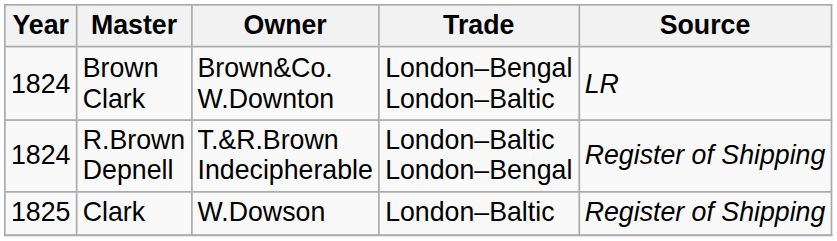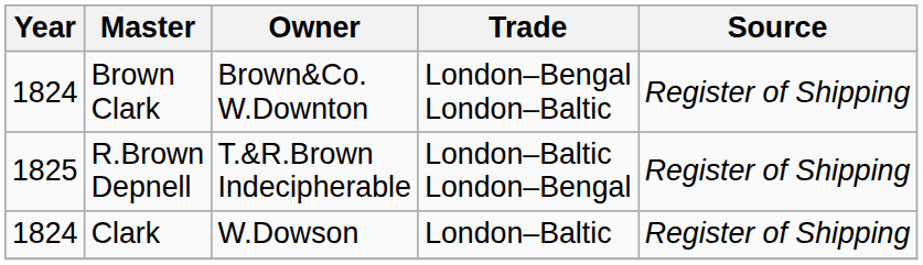 <table class=" wikitable">
 <tr>
 <th>Year</th>
 <th>Master</th>
 <th>Owner</th>
 <th>Trade</th>
 <th>Source</th>
 </tr>
 <tr>
 <td>1824</td>
 <td>Brown<br>Clark</td>
 <td>Brown&Co.<br>W.Downton</td>
 <td>London–Bengal<br>London–Baltic</td>
-<td><em>LR</em></td>
+<td><em>Register of Shipping</em></td>
 </tr>
 <tr>
-<td>1824</td>
+<td>1825</td>
 <td>R.Brown<br>Depnell</td>
 <td>T.&R.Brown<br>Indecipherable</td>
 <td>London–Baltic<br>London–Bengal</td>
 <td><em>Register of Shipping</em></td>
 </tr>
 <tr>
-<td>1825</td>
+<td>1824</td>
 <td>Clark</td>
 <td>W.Dowson</td>
 <td>London–Baltic</td>
 <td><em>Register of Shipping</em></td>
 </tr>
 <tr>
 </tr>
 </table>
